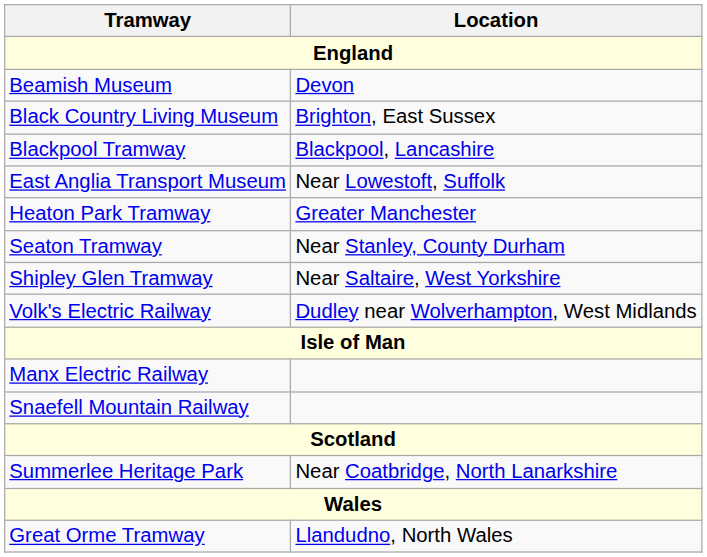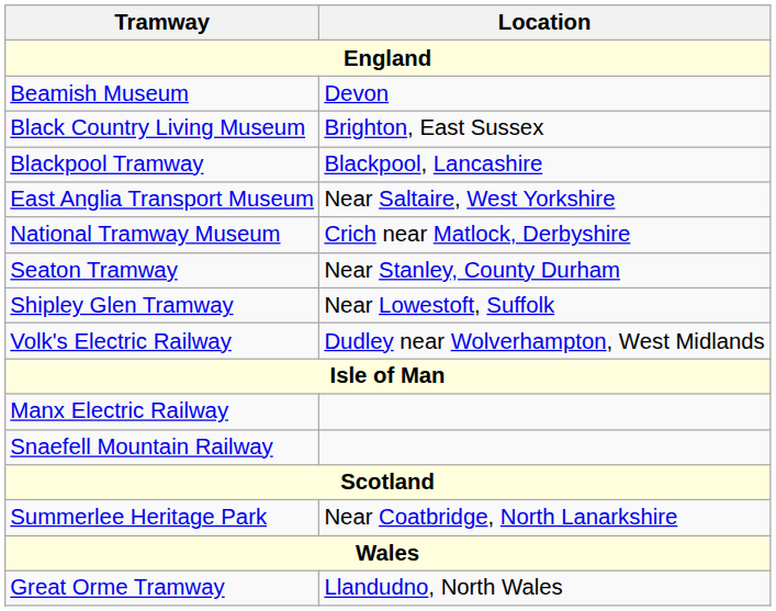 <table class=wikitable>
 <tr>
 <th>Tramway</th>
 <th>Location</th>
 </tr>
 <tr>
 <th style="background:#FFFFDD;" colspan=2>England</th>
 </tr>
 <tr>
 <td><a href='#'>Beamish Museum</a></td>
 <td><a href='#'>Devon</a></td>
 </tr>
 <tr>
 <td><a href='#'>Black Country Living Museum</a></td>
 <td><a href='#'>Brighton</a>, East Sussex</td>
 </tr>
 <tr>
 <td><a href='#'>Blackpool Tramway</a></td>
 <td><a href='#'>Blackpool</a>, <a href='#'>Lancashire</a></td>
 </tr>
 <tr>
 <td><a href='#'>East Anglia Transport Museum</a></td>
-<td>Near <a href='#'>Lowestoft</a>, <a href='#'>Suffolk</a></td>
+<td>Near <a href='#'>Saltaire</a>, <a href='#'>West Yorkshire</a></td>
 </tr>
 <tr>
-<td><a href='#'>Heaton Park Tramway</a></td>
-<td><a href='#'>Greater Manchester</a></td>
+<td><a href='#'>National Tramway Museum</a></td>
+<td><a href='#'>Crich</a> near <a href='#'>Matlock, Derbyshire</a></td>
 </tr>
 <tr>
 <td><a href='#'>Seaton Tramway</a></td>
 <td>Near <a href='#'>Stanley, County Durham</a></td>
 </tr>
 <tr>
 <td><a href='#'>Shipley Glen Tramway</a></td>
-<td>Near <a href='#'>Saltaire</a>, <a href='#'>West Yorkshire</a></td>
+<td>Near <a href='#'>Lowestoft</a>, <a href='#'>Suffolk</a></td>
 </tr>
 <tr>
 <td><a href='#'>Volk's Electric Railway</a></td>
 <td><a href='#'>Dudley</a> near <a href='#'>Wolverhampton</a>,  West Midlands</td>
 </tr>
 <tr |>
 <th style="background:#FFFFDD;" colspan=2>Isle of Man</th>
 </tr>
 <tr>
 <td><a href='#'>Manx Electric Railway</a></td>
 <td></td>
 </tr>
 <tr>
 <td><a href='#'>Snaefell Mountain Railway</a></td>
 <td></td>
 </tr>
 <tr>
 <th style="background:#FFFFDD;" colspan=2>Scotland</th>
 </tr>
 <tr>
 <td><a href='#'>Summerlee Heritage Park</a></td>
 <td>Near <a href='#'>Coatbridge</a>, <a href='#'>North Lanarkshire</a></td>
 </tr>
 <tr>
 <th style="background:#FFFFDD;" colspan=2>Wales</th>
 </tr>
 <tr>
 <td><a href='#'>Great Orme Tramway</a></td>
 <td><a href='#'>Llandudno</a>, North Wales</td>
 </tr>
 </table>
